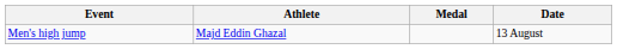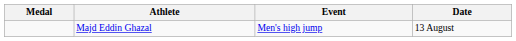 <table class="wikitable" style="font-size:90%" width=60%>
 <tr>
+<th>Medal</th>
+<th>Athlete</th>
 <th>Event</th>
-<th>Athlete</th>
-<th>Medal</th>
 <th>Date</th>
 </tr>
 <tr>
+<td></td>
+<td><a href='#'>Majd Eddin Ghazal</a></td>
 <td><a href='#'>Men's high jump</a></td>
-<td><a href='#'>Majd Eddin Ghazal</a></td>
-<td></td>
 <td>13 August</td>
 </tr>
 </table>
